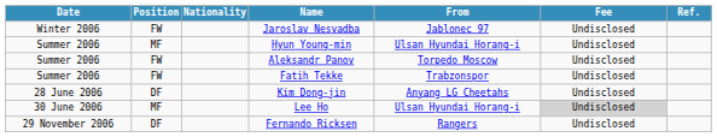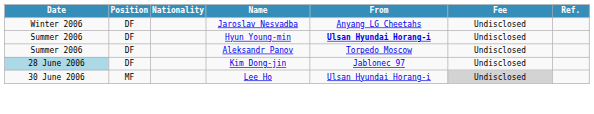 <table class="wikitable"  style="text-align:center; font-size:90%; ">
 <tr>
 <th style="background:#348EB9; color:white; width:150px;">Date</th>
 <th style="background:#348EB9; color:white; width:55px;">Position</th>
 <th style="background:#348EB9; color:white; width:55px;">Nationality</th>
 <th style="background:#348EB9; color:white; width:150px;">Name</th>
 <th style="background:#348EB9; color:white; width:200px;">From</th>
 <th style="background:#348EB9; color:white; width:150px;">Fee</th>
 <th style="background:#348EB9; color:white; width:50px;">Ref.</th>
 </tr>
 <tr>
 <td>Winter 2006</td>
-<td>FW</td>
+<td>DF</td>
 <td></td>
 <td><a href='#'>Jaroslav Nesvadba</a></td>
-<td><a href='#'>Jablonec 97</a></td>
+<td><a href='#'>Anyang LG Cheetahs</a></td>
 <td>Undisclosed</td>
 <td></td>
 </tr>
 <tr>
 <td>Summer 2006</td>
-<td>MF</td>
+<td>DF</td>
 <td></td>
 <td><a href='#'>Hyun Young-min</a></td>
-<td><a href='#'>Ulsan Hyundai Horang-i</a></td>
+<td><strong><a href='#'>Ulsan Hyundai Horang-i</a></strong></td>
 <td>Undisclosed</td>
 <td></td>
 </tr>
 <tr>
 <td>Summer 2006</td>
-<td>FW</td>
+<td>DF</td>
 <td></td>
 <td><a href='#'>Aleksandr Panov</a></td>
 <td><a href='#'>Torpedo Moscow</a></td>
 <td>Undisclosed</td>
 <td></td>
 </tr>
 <tr>
-<td>Summer 2006</td>
-<td>FW</td>
-<td></td>
-<td><a href='#'>Fatih Tekke</a></td>
-<td><a href='#'>Trabzonspor</a></td>
-<td>Undisclosed</td>
-<td></td>
-</tr>
-<tr>
-<td>28 June 2006</td>
+<td style="background: lightblue;">28 June 2006</td>
 <td>DF</td>
 <td></td>
 <td><a href='#'>Kim Dong-jin</a></td>
-<td><a href='#'>Anyang LG Cheetahs</a></td>
+<td><a href='#'>Jablonec 97</a></td>
 <td>Undisclosed</td>
 <td></td>
 </tr>
 <tr>
 <td>30 June 2006</td>
 <td>MF</td>
 <td></td>
 <td><a href='#'>Lee Ho</a></td>
 <td><a href='#'>Ulsan Hyundai Horang-i</a></td>
 <td style="background: lightgrey;">Undisclosed</td>
 <td></td>
 </tr>
-<tr>
-<td>29 November 2006</td>
-<td>DF</td>
-<td></td>
-<td><a href='#'>Fernando Ricksen</a></td>
-<td><a href='#'>Rangers</a></td>
-<td>Undisclosed</td>
-<td></td>
-</tr>
 </table>
